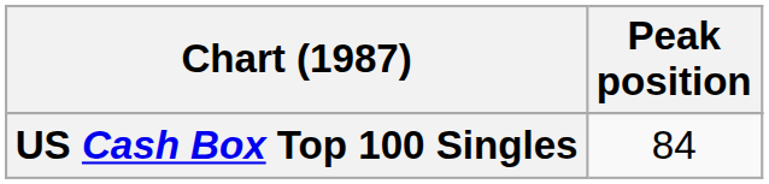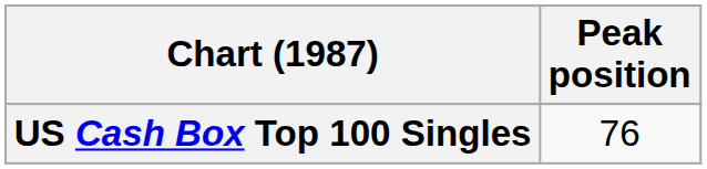 <table class="wikitable sortable plainrowheaders" style="text-align:center">
 <tr>
 <th scope="col">Chart (1987)</th>
 <th scope="col">Peak<br>position</th>
 </tr>
 <tr>
 </tr>
 <tr>
 </tr>
 <tr>
 <th scope="row">US <em><a href='#'>Cash Box</a></em> Top 100 Singles</th>
-<td>84</td>
+<td>76</td>
 </tr>
 </table>
